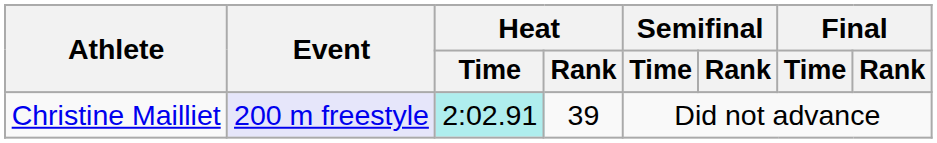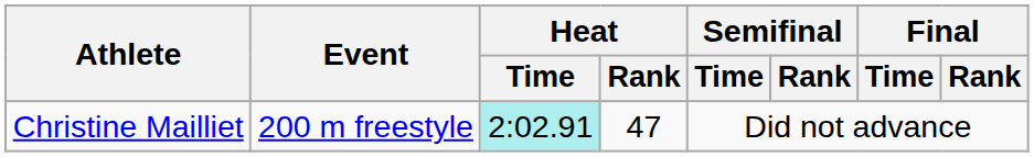 <table class=wikitable style="font-size:90%">
 <tr>
 <th rowspan="2">Athlete</th>
 <th rowspan="2">Event</th>
 <th colspan="2">Heat</th>
 <th colspan="2">Semifinal</th>
 <th colspan="2">Final</th>
 </tr>
 <tr style="font-size:95%">
 <th>Time</th>
 <th>Rank</th>
 <th>Time</th>
 <th>Rank</th>
 <th>Time</th>
 <th>Rank</th>
 </tr>
 <tr align=center>
 <td align=left><a href='#'>Christine Mailliet</a></td>
-<td align=left style="background: lavender;"><a href='#'>200 m freestyle</a></td>
+<td align=left><a href='#'>200 m freestyle</a></td>
 <td style="background: paleturquoise;">2:02.91</td>
-<td>39</td>
+<td>47</td>
 <td colspan=4>Did not advance</td>
 </tr>
 </table>
